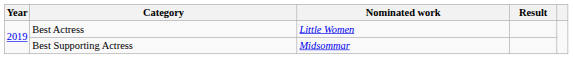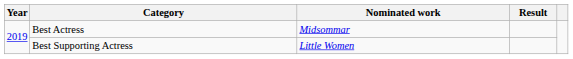 <table class="wikitable sortable">
 <tr>
 <th scope="col" style="width:1em;">Year</th>
 <th scope="col" style="width:39em;">Category</th>
 <th scope="col" style="width:30em;">Nominated work</th>
 <th scope="col" style="width:5em;">Result</th>
 <th scope="col" style="width:1em;"class="unsortable"></th>
 </tr>
 <tr>
 <td rowspan="2"><a href='#'>2019</a></td>
 <td>Best Actress</td>
-<td><em><a href='#'>Little Women</a></em></td>
+<td><em><a href='#'>Midsommar</a></em></td>
 <td></td>
 <td rowspan="2" align="center"></td>
 </tr>
 <tr>
 <td>Best Supporting Actress</td>
-<td><em><a href='#'>Midsommar</a></em></td>
+<td><em><a href='#'>Little Women</a></em></td>
 <td></td>
 </tr>
 </table>
